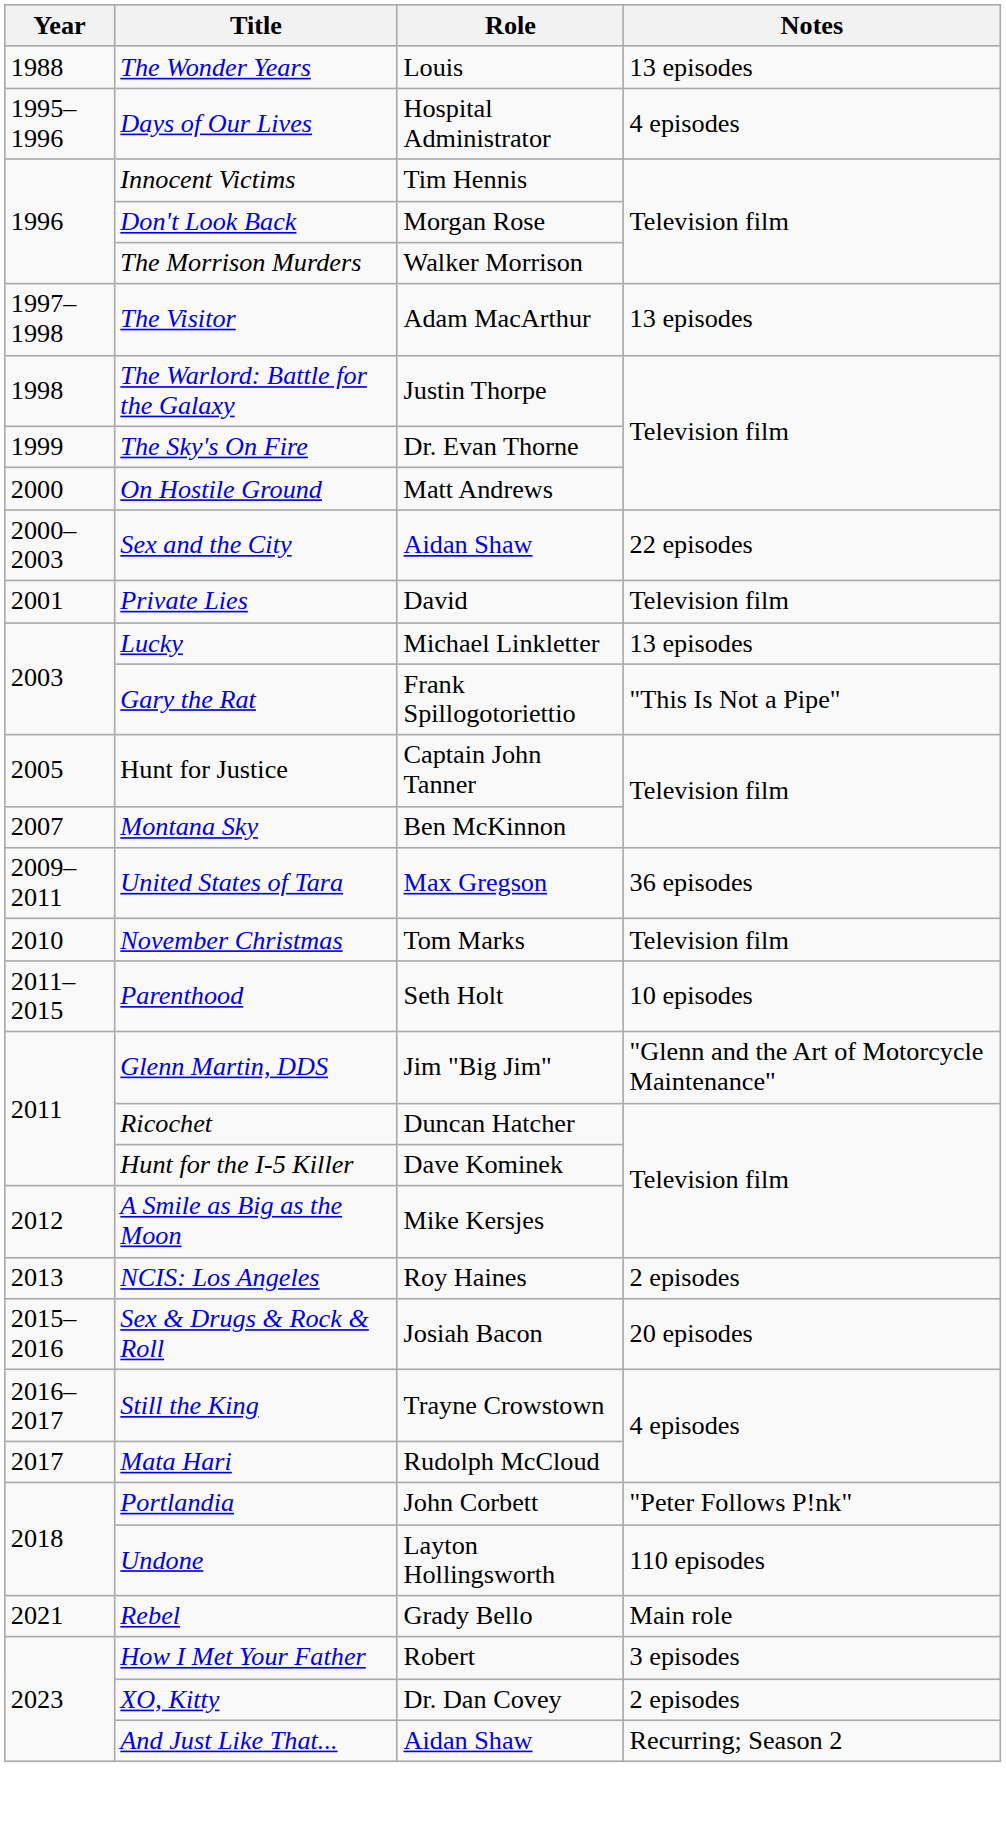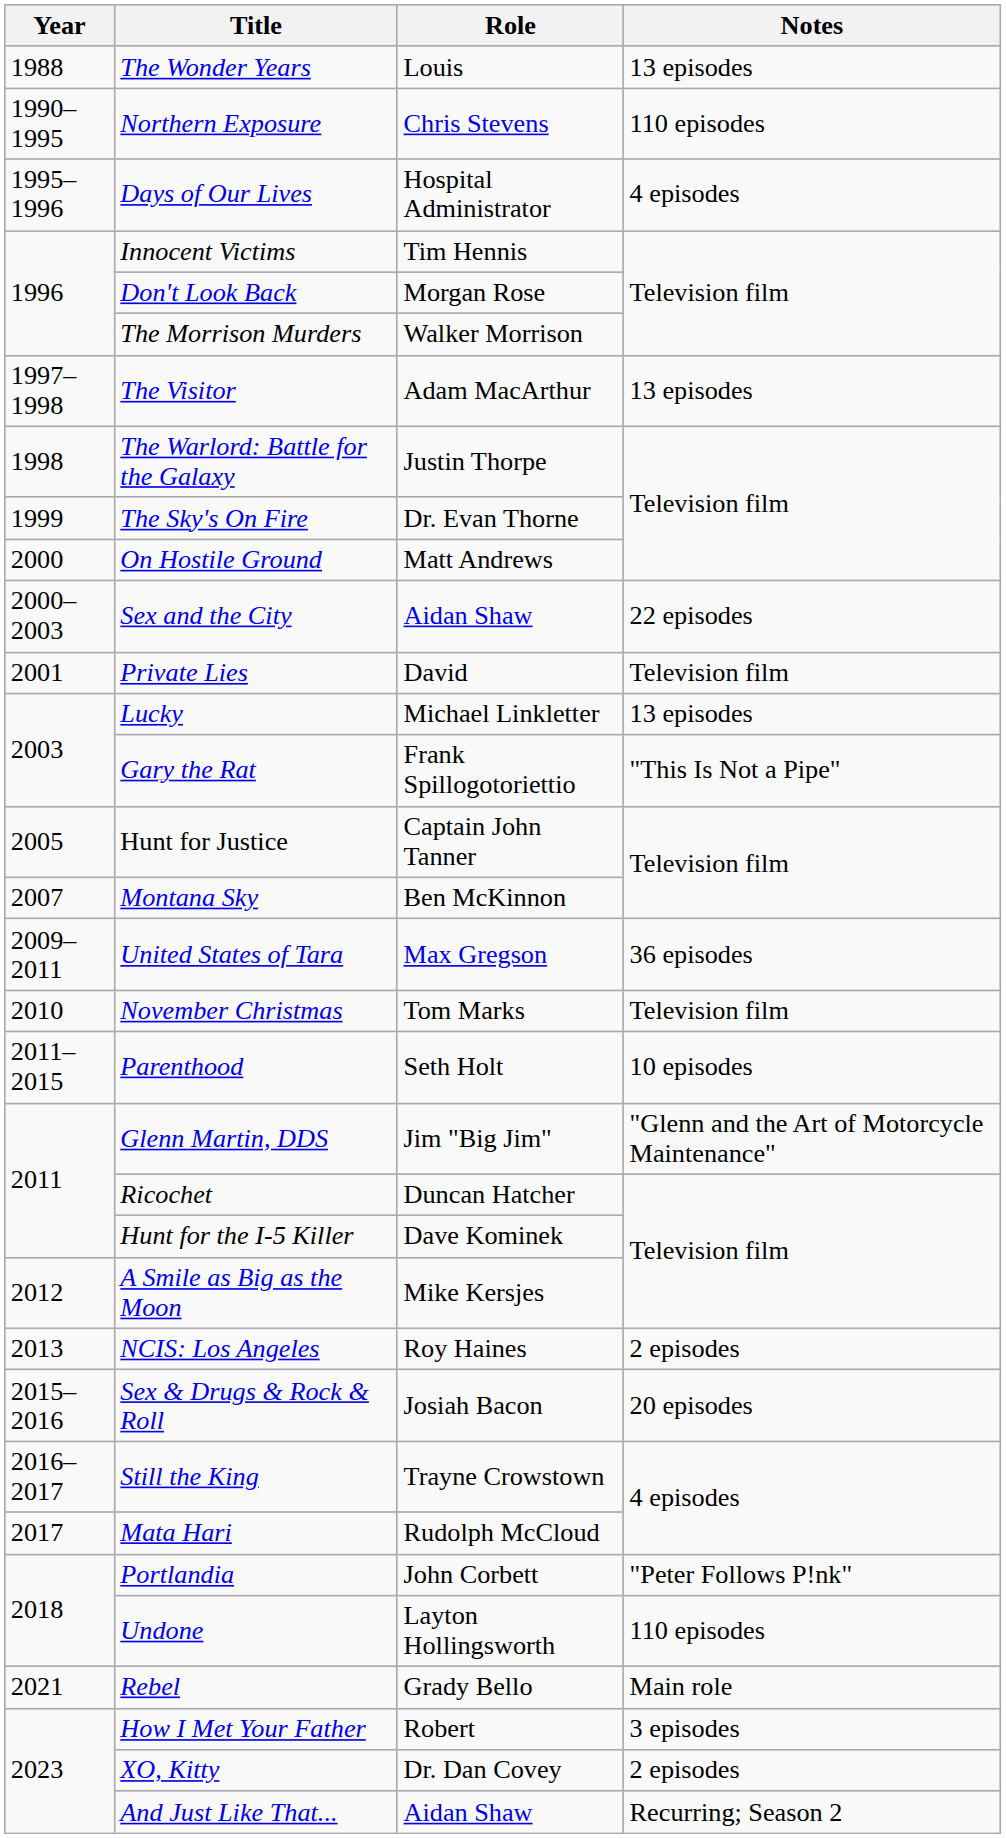 <table class="wikitable sortable">
 <tr>
 <th>Year</th>
 <th>Title</th>
 <th>Role</th>
 <th>Notes</th>
 </tr>
 <tr>
 <td>1988</td>
 <td><em><a href='#'>The Wonder Years</a></em></td>
 <td>Louis</td>
 <td>13 episodes</td>
+</tr>
+<tr>
+<td>1990–1995</td>
+<td><em><a href='#'>Northern Exposure</a></em></td>
+<td><a href='#'>Chris Stevens</a></td>
+<td>110 episodes</td>
 </tr>
 <tr>
 <td>1995–1996</td>
 <td><em><a href='#'>Days of Our Lives</a></em></td>
 <td>Hospital Administrator</td>
 <td>4 episodes</td>
 </tr>
 <tr>
 <td rowspan=3>1996</td>
 <td><em>Innocent Victims</em></td>
 <td>Tim Hennis</td>
 <td rowspan=3>Television film</td>
 </tr>
 <tr>
 <td><em><a href='#'>Don't Look Back</a></em></td>
 <td>Morgan Rose</td>
 </tr>
 <tr>
 <td><em>The Morrison Murders</em></td>
 <td>Walker Morrison</td>
 </tr>
 <tr>
 <td>1997–1998</td>
 <td><em><a href='#'>The Visitor</a></em></td>
 <td>Adam MacArthur</td>
 <td>13 episodes</td>
 </tr>
 <tr>
 <td>1998</td>
 <td><em><a href='#'>The Warlord: Battle for the Galaxy</a></em></td>
 <td>Justin Thorpe</td>
 <td rowspan="3">Television film</td>
 </tr>
 <tr>
 <td>1999</td>
 <td><em><a href='#'>The Sky's On Fire</a></em></td>
 <td>Dr. Evan Thorne</td>
 </tr>
 <tr>
 <td>2000</td>
 <td><em><a href='#'>On Hostile Ground</a></em></td>
 <td>Matt Andrews</td>
 </tr>
 <tr>
 <td>2000–2003</td>
 <td><em><a href='#'>Sex and the City</a></em></td>
 <td><a href='#'>Aidan Shaw</a></td>
 <td>22 episodes</td>
 </tr>
 <tr>
 <td>2001</td>
 <td><em><a href='#'>Private Lies</a></em></td>
 <td>David</td>
 <td>Television film</td>
 </tr>
 <tr>
 <td rowspan=2>2003</td>
 <td><em><a href='#'>Lucky</a></em></td>
 <td>Michael Linkletter</td>
 <td>13 episodes</td>
 </tr>
 <tr>
 <td><em><a href='#'>Gary the Rat</a></em></td>
 <td>Frank Spillogotoriettio</td>
 <td>"This Is Not a Pipe"</td>
 </tr>
 <tr>
 <td>2005</td>
 <td>Hunt for Justice</td>
 <td>Captain John Tanner</td>
 <td rowspan=2>Television film</td>
 </tr>
 <tr>
 <td>2007</td>
 <td><em><a href='#'>Montana Sky</a></em></td>
 <td>Ben McKinnon</td>
 </tr>
 <tr>
 <td>2009–2011</td>
 <td><em><a href='#'>United States of Tara</a></em></td>
 <td><a href='#'>Max Gregson</a></td>
 <td>36 episodes</td>
 </tr>
 <tr>
 <td>2010</td>
 <td><em><a href='#'>November Christmas</a></em></td>
 <td>Tom Marks</td>
 <td>Television film</td>
 </tr>
 <tr>
 <td>2011–2015</td>
 <td><em><a href='#'>Parenthood</a></em></td>
 <td>Seth Holt</td>
 <td>10 episodes</td>
 </tr>
 <tr>
 <td rowspan=3>2011</td>
 <td><em><a href='#'>Glenn Martin, DDS</a></em></td>
 <td>Jim "Big Jim"</td>
 <td>"Glenn and the Art of Motorcycle Maintenance"</td>
 </tr>
 <tr>
 <td><em>Ricochet</em></td>
 <td>Duncan Hatcher</td>
 <td rowspan=3>Television film</td>
 </tr>
 <tr>
 <td><em>Hunt for the I-5 Killer</em></td>
 <td>Dave Kominek</td>
 </tr>
 <tr>
 <td>2012</td>
 <td><em><a href='#'>A Smile as Big as the Moon</a></em></td>
 <td>Mike Kersjes</td>
 </tr>
 <tr>
 <td>2013</td>
 <td><em><a href='#'>NCIS: Los Angeles</a></em></td>
 <td>Roy Haines</td>
 <td>2 episodes</td>
 </tr>
 <tr>
 <td>2015–2016</td>
 <td><em><a href='#'>Sex & Drugs & Rock & Roll</a></em></td>
 <td>Josiah Bacon</td>
 <td>20 episodes</td>
 </tr>
 <tr>
 <td>2016–2017</td>
 <td><em><a href='#'>Still the King</a></em></td>
 <td>Trayne Crowstown</td>
 <td rowspan=2>4 episodes</td>
 </tr>
 <tr>
 <td>2017</td>
 <td><em><a href='#'>Mata Hari</a></em></td>
 <td>Rudolph McCloud</td>
 </tr>
 <tr>
 <td rowspan=2>2018</td>
 <td><em><a href='#'>Portlandia</a></em></td>
 <td>John Corbett</td>
 <td>"Peter Follows P!nk"</td>
 </tr>
 <tr>
 <td><em><a href='#'>Undone</a></em></td>
 <td>Layton Hollingsworth</td>
 <td>110 episodes</td>
 </tr>
 <tr>
 <td>2021</td>
 <td><em><a href='#'>Rebel</a></em></td>
 <td>Grady Bello</td>
 <td>Main role</td>
 </tr>
 <tr>
 <td rowspan=3>2023</td>
 <td><em><a href='#'>How I Met Your Father</a></em></td>
 <td>Robert</td>
 <td>3 episodes</td>
 </tr>
 <tr>
 <td><em><a href='#'>XO, Kitty</a></em></td>
 <td>Dr. Dan Covey</td>
 <td>2 episodes</td>
 </tr>
 <tr>
 <td><em><a href='#'>And Just Like That...</a></em></td>
 <td><a href='#'>Aidan Shaw</a></td>
 <td>Recurring; Season 2</td>
 </tr>
 </table>
